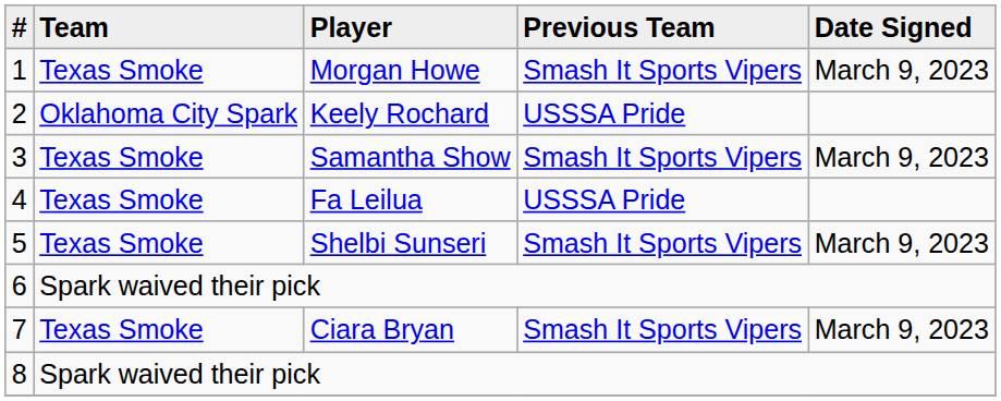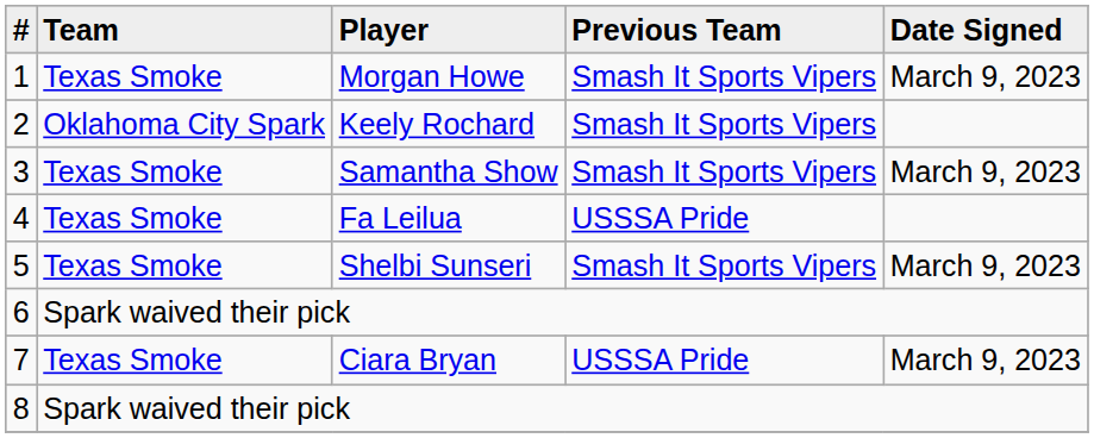 <table class="wikitable" style="font-size:95%;">
 <tr bgcolor="#eeeeee">
 <td><strong>#</strong></td>
 <td><strong>Team</strong></td>
 <td><strong>Player</strong></td>
 <td><strong>Previous Team</strong></td>
 <td><strong>Date Signed</strong></td>
 </tr>
 <tr>
 <td>1</td>
 <td><a href='#'>Texas Smoke</a></td>
 <td><a href='#'>Morgan Howe</a></td>
 <td><a href='#'>Smash It Sports Vipers</a></td>
 <td>March 9, 2023</td>
 </tr>
 <tr>
 <td>2</td>
 <td><a href='#'>Oklahoma City Spark</a></td>
 <td><a href='#'>Keely Rochard</a></td>
-<td><a href='#'>USSSA Pride</a></td>
+<td><a href='#'>Smash It Sports Vipers</a></td>
 <td></td>
 </tr>
 <tr>
 <td>3</td>
 <td><a href='#'>Texas Smoke</a></td>
 <td><a href='#'>Samantha Show</a></td>
 <td><a href='#'>Smash It Sports Vipers</a></td>
 <td>March 9, 2023</td>
 </tr>
 <tr>
 <td>4</td>
 <td><a href='#'>Texas Smoke</a></td>
 <td><a href='#'>Fa Leilua</a></td>
 <td><a href='#'>USSSA Pride</a></td>
 <td></td>
 </tr>
 <tr>
 <td>5</td>
 <td><a href='#'>Texas Smoke</a></td>
 <td><a href='#'>Shelbi Sunseri</a></td>
 <td><a href='#'>Smash It Sports Vipers</a></td>
 <td>March 9, 2023</td>
 </tr>
 <tr>
 <td>6</td>
 <td colspan=4>Spark waived their pick</td>
 </tr>
 <tr>
 <td>7</td>
 <td><a href='#'>Texas Smoke</a></td>
 <td><a href='#'>Ciara Bryan</a></td>
-<td><a href='#'>Smash It Sports Vipers</a></td>
+<td><a href='#'>USSSA Pride</a></td>
 <td>March 9, 2023</td>
 </tr>
 <tr>
 <td>8</td>
 <td colspan=4>Spark waived their pick</td>
 </tr>
 <tr>
 </tr>
 </table>
